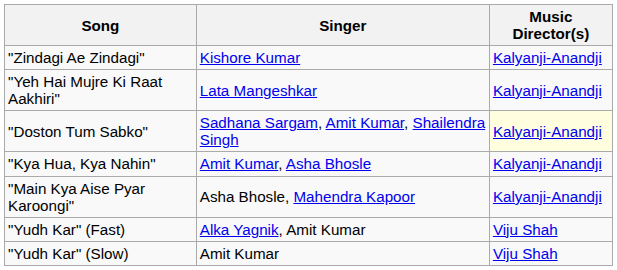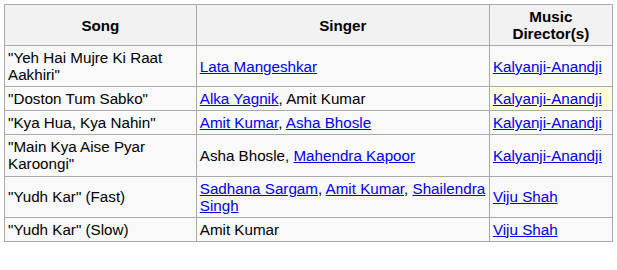 <table class="wikitable" style="font-size:95%;">
 <tr>
 <th>Song</th>
 <th>Singer</th>
 <th>Music Director(s)</th>
-</tr>
-<tr>
-<td>"Zindagi Ae Zindagi"</td>
-<td><a href='#'>Kishore Kumar</a></td>
-<td><a href='#'>Kalyanji-Anandji</a></td>
 </tr>
 <tr>
 <td>"Yeh Hai Mujre Ki Raat Aakhiri"</td>
 <td><a href='#'>Lata Mangeshkar</a></td>
 <td><a href='#'>Kalyanji-Anandji</a></td>
 </tr>
 <tr>
 <td>"Doston Tum Sabko"</td>
-<td><a href='#'>Sadhana Sargam</a>, <a href='#'>Amit Kumar</a>, <a href='#'>Shailendra Singh</a></td>
+<td><a href='#'>Alka Yagnik</a>, Amit Kumar</td>
 <td style="background: lightyellow;"><a href='#'>Kalyanji-Anandji</a></td>
 </tr>
 <tr>
 <td>"Kya Hua, Kya Nahin"</td>
 <td><a href='#'>Amit Kumar</a>, <a href='#'>Asha Bhosle</a></td>
 <td><a href='#'>Kalyanji-Anandji</a></td>
 </tr>
 <tr>
 <td>"Main Kya Aise Pyar Karoongi"</td>
 <td>Asha Bhosle, <a href='#'>Mahendra Kapoor</a></td>
 <td><a href='#'>Kalyanji-Anandji</a></td>
 </tr>
 <tr>
 <td>"Yudh Kar" (Fast)</td>
-<td><a href='#'>Alka Yagnik</a>, Amit Kumar</td>
+<td><a href='#'>Sadhana Sargam</a>, <a href='#'>Amit Kumar</a>, <a href='#'>Shailendra Singh</a></td>
 <td><a href='#'>Viju Shah</a></td>
 </tr>
 <tr>
 <td>"Yudh Kar" (Slow)</td>
 <td>Amit Kumar</td>
 <td><a href='#'>Viju Shah</a></td>
 </tr>
 <tr>
 </tr>
 </table>
